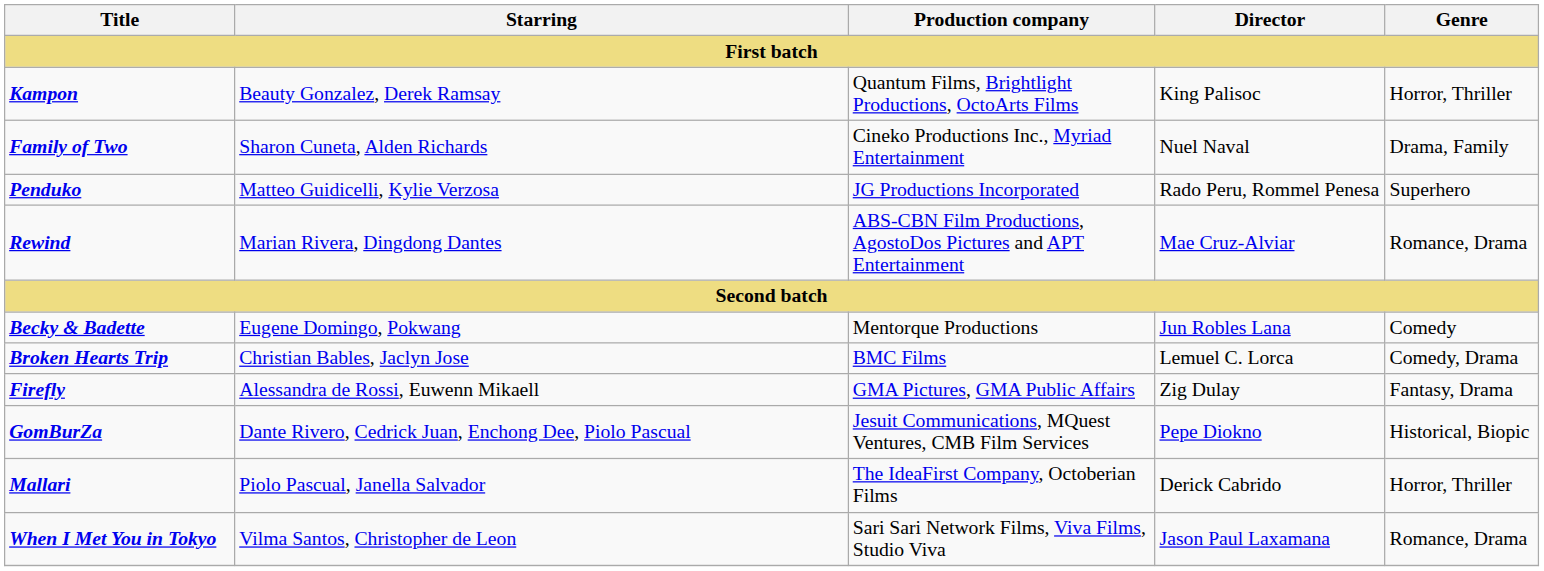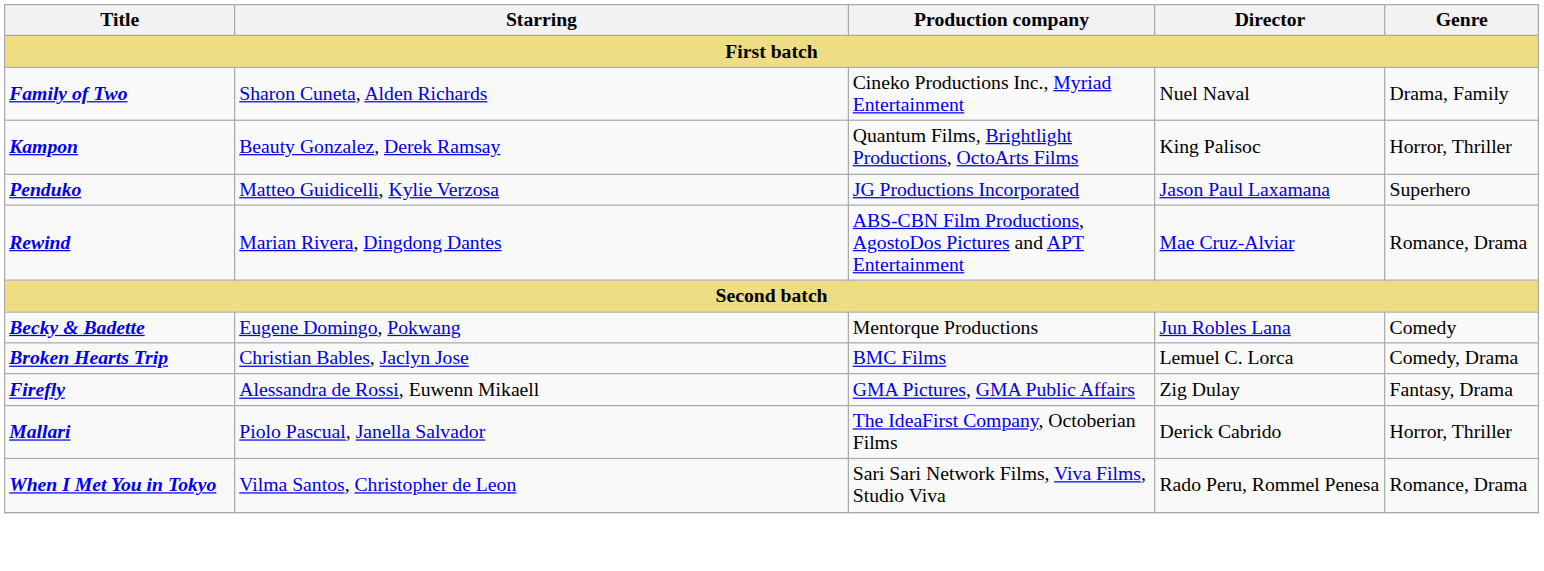 <table class="wikitable">
 <tr>
 <th width=15%>Title</th>
 <th width=40%>Starring</th>
 <th width=20%>Production company</th>
 <th width=15%>Director</th>
 <th width=10%>Genre</th>
 </tr>
 <tr>
 <th style="background:#EEDD82" colspan=5>First batch</th>
 </tr>
 <tr>
+<td><strong><em><a href='#'>Family of Two</a></em></strong></td>
+<td><a href='#'>Sharon Cuneta</a>, <a href='#'>Alden Richards</a></td>
+<td>Cineko Productions Inc., <a href='#'>Myriad Entertainment</a></td>
+<td>Nuel Naval</td>
+<td>Drama, Family</td>
+</tr>
+<tr>
 <td><strong><em><a href='#'>Kampon</a></em></strong></td>
 <td><a href='#'>Beauty Gonzalez</a>, <a href='#'>Derek Ramsay</a></td>
 <td>Quantum Films, <a href='#'>Brightlight Productions</a>, <a href='#'>OctoArts Films</a></td>
 <td>King Palisoc</td>
 <td>Horror, Thriller</td>
 </tr>
 <tr>
-<td><strong><em><a href='#'>Family of Two</a></em></strong></td>
-<td><a href='#'>Sharon Cuneta</a>, <a href='#'>Alden Richards</a></td>
-<td>Cineko Productions Inc., <a href='#'>Myriad Entertainment</a></td>
-<td>Nuel Naval</td>
-<td>Drama, Family</td>
-</tr>
-<tr>
 <td><strong><em><a href='#'>Penduko</a></em></strong></td>
 <td><a href='#'>Matteo Guidicelli</a>, <a href='#'>Kylie Verzosa</a></td>
 <td><a href='#'> JG Productions Incorporated</a></td>
-<td>Rado Peru, Rommel Penesa</td>
+<td><a href='#'>Jason Paul Laxamana</a></td>
 <td>Superhero</td>
 </tr>
 <tr>
 <td><strong><em><a href='#'>Rewind</a></em></strong></td>
 <td><a href='#'>Marian Rivera</a>, <a href='#'>Dingdong Dantes</a></td>
 <td><a href='#'>ABS-CBN Film Productions</a>, <a href='#'>AgostoDos Pictures</a> and <a href='#'>APT Entertainment</a></td>
 <td><a href='#'>Mae Cruz-Alviar</a></td>
 <td>Romance, Drama</td>
 </tr>
 <tr>
 <th style="background:#EEDD82" colspan=5>Second batch</th>
 </tr>
 <tr>
 <td><strong><em><a href='#'>Becky & Badette</a></em></strong></td>
 <td><a href='#'>Eugene Domingo</a>, <a href='#'>Pokwang</a></td>
 <td>Mentorque Productions</td>
 <td><a href='#'>Jun Robles Lana</a></td>
 <td>Comedy</td>
 </tr>
 <tr>
 <td><strong><em><a href='#'>Broken Hearts Trip</a></em></strong></td>
 <td><a href='#'>Christian Bables</a>, <a href='#'>Jaclyn Jose</a></td>
 <td><a href='#'>BMC Films</a></td>
 <td>Lemuel C. Lorca</td>
 <td>Comedy, Drama</td>
 </tr>
 <tr>
 <td><strong><em><a href='#'>Firefly</a></em></strong></td>
 <td><a href='#'>Alessandra de Rossi</a>, Euwenn Mikaell</td>
 <td><a href='#'>GMA Pictures</a>, <a href='#'>GMA Public Affairs</a></td>
 <td>Zig Dulay</td>
 <td>Fantasy, Drama</td>
 </tr>
 <tr>
-<td><strong><em><a href='#'>GomBurZa</a></em></strong></td>
-<td><a href='#'>Dante Rivero</a>, <a href='#'>Cedrick Juan</a>, <a href='#'>Enchong Dee</a>, <a href='#'>Piolo Pascual</a></td>
-<td><a href='#'>Jesuit Communications</a>, MQuest Ventures, CMB Film Services</td>
-<td><a href='#'>Pepe Diokno</a></td>
-<td>Historical, Biopic</td>
-</tr>
-<tr>
 <td><strong><em><a href='#'>Mallari</a></em></strong></td>
 <td><a href='#'>Piolo Pascual</a>, <a href='#'>Janella Salvador</a></td>
 <td><a href='#'>The IdeaFirst Company</a>, Octoberian Films</td>
 <td>Derick Cabrido</td>
 <td>Horror, Thriller</td>
 </tr>
 <tr>
 <td><strong><em><a href='#'>When I Met You in Tokyo</a></em></strong></td>
 <td><a href='#'>Vilma Santos</a>, <a href='#'>Christopher de Leon</a></td>
 <td>Sari Sari Network Films, <a href='#'>Viva Films</a>, Studio Viva</td>
-<td><a href='#'>Jason Paul Laxamana</a></td>
+<td>Rado Peru, Rommel Penesa</td>
 <td>Romance, Drama</td>
 </tr>
 <tr>
 </tr>
 </table>
